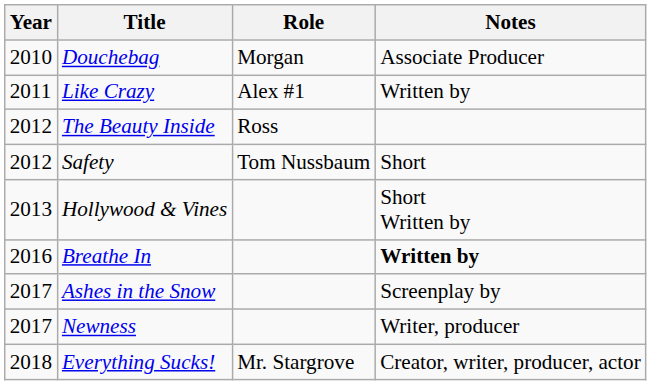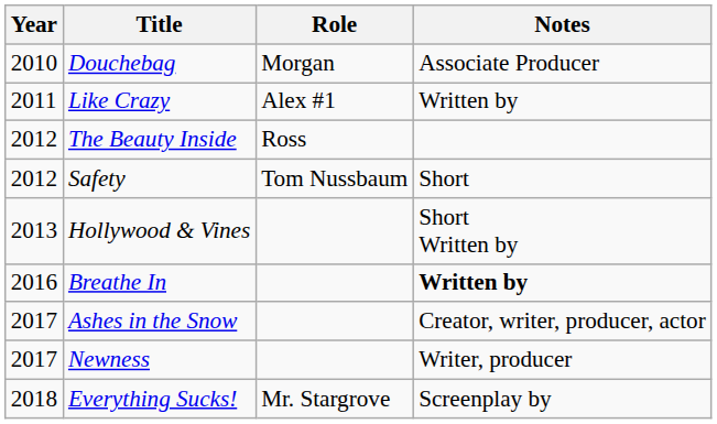 <table class="wikitable" style="font-size: 90%;">
 <tr>
 <th>Year</th>
 <th>Title</th>
 <th>Role</th>
 <th>Notes</th>
 </tr>
 <tr>
 <td>2010</td>
 <td><em><a href='#'>Douchebag</a></em></td>
 <td>Morgan</td>
 <td>Associate Producer</td>
 </tr>
 <tr>
 <td>2011</td>
 <td><em><a href='#'>Like Crazy</a></em></td>
 <td>Alex #1</td>
 <td>Written by</td>
 </tr>
 <tr>
 <td>2012</td>
 <td><em><a href='#'>The Beauty Inside</a></em></td>
 <td>Ross</td>
 <td></td>
 </tr>
 <tr>
 <td>2012</td>
 <td><em>Safety</em></td>
 <td>Tom Nussbaum</td>
 <td>Short</td>
 </tr>
 <tr>
 <td>2013</td>
 <td><em>Hollywood & Vines</em></td>
 <td></td>
 <td>Short<br>Written by</td>
 </tr>
 <tr>
 <td>2016</td>
 <td><em><a href='#'>Breathe In</a></em></td>
 <td></td>
 <td><strong>Written by</strong></td>
 </tr>
 <tr>
 <td>2017</td>
 <td><em><a href='#'>Ashes in the Snow</a></em></td>
 <td></td>
-<td>Screenplay by</td>
+<td>Creator, writer, producer, actor</td>
 </tr>
 <tr>
 <td>2017</td>
 <td><em><a href='#'>Newness</a></em></td>
 <td></td>
 <td>Writer, producer</td>
 </tr>
 <tr>
 <td>2018</td>
 <td><em><a href='#'>Everything Sucks!</a></em></td>
 <td>Mr. Stargrove</td>
-<td>Creator, writer, producer, actor</td>
+<td>Screenplay by</td>
 </tr>
 </table>
